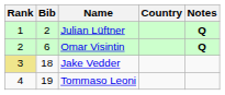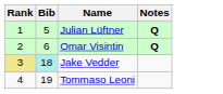 <table class="wikitable" style="text-align:center;">
 <tr>
 <th>Rank</th>
 <th>Bib</th>
 <th>Name</th>
-<th>Country</th>
 <th>Notes</th>
 </tr>
 <tr bgcolor=ccffcc>
 <td>1</td>
-<td>2</td>
+<td>5</td>
 <td align=left><a href='#'>Julian Lüftner</a></td>
-<td align=left></td>
 <td><strong>Q</strong></td>
 </tr>
 <tr bgcolor=ccffcc>
 <td>2</td>
 <td>6</td>
 <td align=left><a href='#'>Omar Visintin</a></td>
-<td align=left></td>
 <td><strong>Q</strong></td>
 </tr>
 <tr>
 <td style="background: khaki;">3</td>
-<td>18</td>
+<td style="background: paleturquoise;">18</td>
 <td align=left><a href='#'>Jake Vedder</a></td>
-<td align=left></td>
 <td></td>
 </tr>
 <tr>
 <td>4</td>
 <td>19</td>
 <td align=left><a href='#'>Tommaso Leoni</a></td>
-<td align=left></td>
 <td></td>
 </tr>
 </table>
